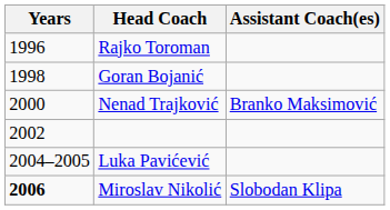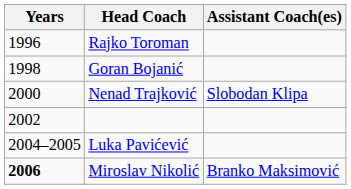 <table class="wikitable">
 <tr>
 <th>Years</th>
 <th>Head Coach</th>
 <th>Assistant Coach(es)</th>
 </tr>
 <tr>
 <td>1996</td>
 <td><a href='#'>Rajko Toroman</a></td>
 <td></td>
 </tr>
 <tr>
 <td>1998</td>
 <td><a href='#'>Goran Bojanić</a></td>
 <td></td>
 </tr>
 <tr>
 <td>2000</td>
 <td><a href='#'>Nenad Trajković</a></td>
-<td><a href='#'>Branko Maksimović</a></td>
+<td><a href='#'>Slobodan Klipa</a></td>
 </tr>
 <tr>
 <td>2002</td>
 <td></td>
 <td></td>
 </tr>
 <tr>
 <td>2004–2005</td>
 <td><a href='#'>Luka Pavićević</a></td>
 <td></td>
 </tr>
 <tr>
 <td><strong>2006</strong></td>
 <td><a href='#'>Miroslav Nikolić</a></td>
-<td><a href='#'>Slobodan Klipa</a></td>
+<td><a href='#'>Branko Maksimović</a></td>
 </tr>
 </table>
